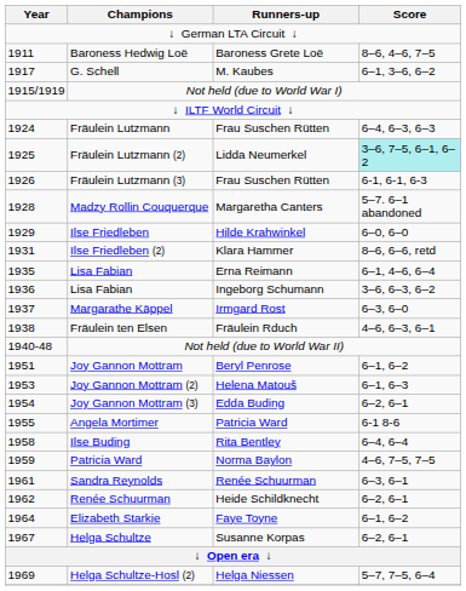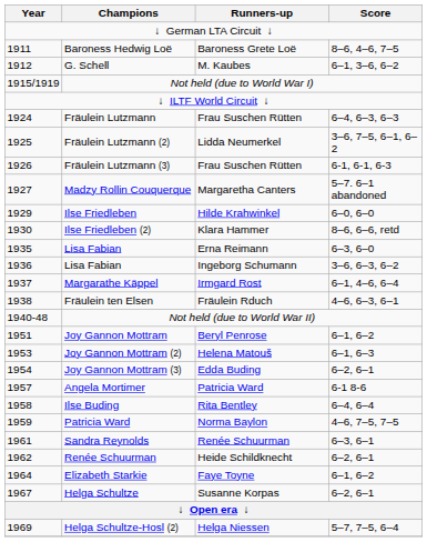 <table class="wikitable sortable">
 <tr>
 <th style="width:60px;">Year</th>
 <th style="width:210px;">Champions</th>
 <th style="width:210px;">Runners-up</th>
 <th style="width:140px;">Score</th>
 </tr>
 <tr>
 <td colspan=4 align=center>↓  German LTA Circuit  ↓</td>
 </tr>
 <tr>
 <td>1911</td>
 <td> Baroness Hedwig Loë</td>
 <td> Baroness Grete Loë</td>
 <td>8–6, 4–6, 7–5</td>
 </tr>
 <tr>
-<td>1917</td>
+<td>1912</td>
 <td> G. Schell</td>
 <td> M. Kaubes</td>
 <td>6–1, 3–6, 6–2</td>
 </tr>
 <tr>
 <td>1915/1919</td>
 <td colspan=4 align=center><em>Not held (due to World War I)</em></td>
 </tr>
 <tr>
 <td colspan=4 align=center>↓  <a href='#'>ILTF World Circuit</a>  ↓</td>
 </tr>
 <tr>
 <td>1924</td>
 <td> Fräulein  Lutzmann</td>
 <td> Frau Suschen Rütten</td>
 <td>6–4, 6–3, 6–3</td>
 </tr>
 <tr>
 <td>1925</td>
 <td> Fräulein  Lutzmann  <small>(2)</small></td>
 <td> Lidda Neumerkel</td>
-<td style="background: paleturquoise;">3–6, 7–5, 6–1, 6–2</td>
+<td>3–6, 7–5, 6–1, 6–2</td>
 </tr>
 <tr>
 <td>1926</td>
 <td> Fräulein  Lutzmann  <small>(3)</small></td>
 <td> Frau Suschen Rütten</td>
 <td>6-1, 6-1, 6-3</td>
 </tr>
 <tr>
-<td>1928</td>
+<td>1927</td>
 <td> <a href='#'>Madzy Rollin Couquerque</a></td>
 <td> Margaretha Canters</td>
 <td>5–7. 6–1 abandoned</td>
 </tr>
 <tr>
 <td>1929</td>
 <td> <a href='#'>Ilse Friedleben</a></td>
 <td> <a href='#'>Hilde Krahwinkel</a></td>
 <td>6–0, 6–0</td>
 </tr>
 <tr>
-<td>1931</td>
+<td>1930</td>
 <td> <a href='#'>Ilse Friedleben</a>  <small>(2)</small></td>
 <td> Klara Hammer</td>
 <td>8–6, 6–6, retd</td>
 </tr>
 <tr>
 <td>1935</td>
 <td> <a href='#'>Lisa Fabian</a></td>
 <td> Erna Reimann</td>
-<td>6–1, 4–6, 6–4</td>
+<td>6–3, 6–0</td>
 </tr>
 <tr>
 <td>1936</td>
 <td> Lisa Fabian</td>
 <td> Ingeborg Schumann</td>
 <td>3–6, 6–3, 6–2</td>
 </tr>
 <tr>
 <td>1937</td>
 <td> <a href='#'>Margarathe Käppel</a></td>
 <td> <a href='#'>Irmgard Rost</a></td>
-<td>6–3, 6–0</td>
+<td>6–1, 4–6, 6–4</td>
 </tr>
 <tr>
 <td>1938</td>
 <td> Fräulein ten Elsen</td>
 <td> Fräulein  Rduch</td>
 <td>4–6, 6–3, 6–1</td>
 </tr>
 <tr>
 <td>1940-48</td>
 <td colspan=4 align=center><em>Not held (due to World War II)</em></td>
 </tr>
 <tr>
 <td>1951</td>
 <td> <a href='#'>Joy Gannon Mottram</a></td>
 <td> <a href='#'>Beryl Penrose</a></td>
 <td>6–1, 6–2</td>
 </tr>
 <tr>
 <td>1953</td>
 <td> <a href='#'>Joy Gannon Mottram</a>  <small>(2)</small></td>
 <td> <a href='#'>Helena Matouš</a></td>
 <td>6–1, 6–3</td>
 </tr>
 <tr>
 <td>1954</td>
 <td> <a href='#'>Joy Gannon Mottram</a>  <small>(3)</small></td>
 <td> <a href='#'>Edda Buding</a></td>
 <td>6–2, 6–1</td>
 </tr>
 <tr>
-<td>1955</td>
+<td>1957</td>
 <td> <a href='#'>Angela Mortimer</a></td>
 <td>  <a href='#'>Patricia Ward</a></td>
 <td>6-1 8-6</td>
 </tr>
 <tr>
 <td>1958</td>
 <td> <a href='#'>Ilse Buding</a></td>
 <td> <a href='#'>Rita Bentley</a></td>
 <td>6–4, 6–4</td>
 </tr>
 <tr>
 <td>1959</td>
 <td> <a href='#'>Patricia Ward</a></td>
 <td> <a href='#'>Norma Baylon</a></td>
 <td>4–6, 7–5, 7–5</td>
 </tr>
 <tr>
 <td>1961</td>
 <td> <a href='#'>Sandra Reynolds</a></td>
 <td> <a href='#'>Renée Schuurman</a></td>
 <td>6–3, 6–1</td>
 </tr>
 <tr>
 <td>1962</td>
 <td> <a href='#'>Renée Schuurman</a></td>
 <td> Heide Schildknecht</td>
 <td>6–2, 6–1</td>
 </tr>
 <tr>
 <td>1964</td>
 <td> <a href='#'>Elizabeth Starkie</a></td>
 <td> <a href='#'>Faye Toyne</a></td>
 <td>6–1, 6–2</td>
 </tr>
 <tr>
 <td>1967</td>
 <td> <a href='#'>Helga Schultze</a></td>
 <td> Susanne Korpas</td>
 <td>6–2, 6–1</td>
 </tr>
 <tr>
 <th colspan=4 align=center>↓  <a href='#'>Open era</a>  ↓</th>
 </tr>
 <tr>
 <td>1969</td>
 <td> <a href='#'>Helga Schultze-Hosl</a>  <small>(2)</small></td>
 <td> <a href='#'>Helga Niessen</a></td>
 <td>5–7, 7–5, 6–4</td>
 </tr>
 <tr>
 </tr>
 </table>
